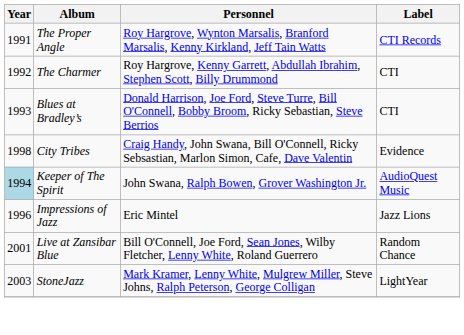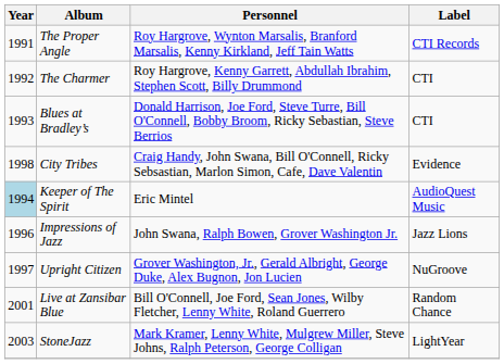 <table class="wikitable sortable">
 <tr>
 <th align="center" valign="bottom" width="15">Year</th>
 <th align="center" valign="bottom" width="140">Album</th>
 <th align="center" valign="bottom" width="600">Personnel</th>
 <th align="center" valign="bottom" width="130">Label</th>
 </tr>
 <tr>
 <td>1991</td>
 <td><em>The Proper Angle</em></td>
 <td><a href='#'>Roy Hargrove</a>, <a href='#'>Wynton Marsalis</a>, <a href='#'>Branford Marsalis</a>, <a href='#'>Kenny Kirkland</a>, <a href='#'>Jeff Tain Watts</a></td>
 <td><a href='#'>CTI Records</a></td>
 </tr>
 <tr>
 <td>1992</td>
 <td><em>The Charmer</em></td>
 <td>Roy Hargrove, <a href='#'>Kenny Garrett</a>, <a href='#'>Abdullah Ibrahim</a>, <a href='#'>Stephen Scott</a>, <a href='#'>Billy Drummond</a></td>
 <td>CTI</td>
 </tr>
 <tr>
 <td>1993</td>
 <td><em>Blues at Bradley’s</em></td>
 <td><a href='#'>Donald Harrison</a>, <a href='#'>Joe Ford</a>, <a href='#'>Steve Turre</a>, <a href='#'>Bill O'Connell</a>, <a href='#'>Bobby Broom</a>, Ricky Sebastian, <a href='#'>Steve Berrios</a></td>
 <td>CTI</td>
 </tr>
 <tr>
 <td>1998</td>
 <td><em>City Tribes</em></td>
 <td><a href='#'>Craig Handy</a>, John Swana, Bill O'Connell, Ricky Sebsastian, Marlon Simon, Cafe, <a href='#'>Dave Valentin</a></td>
 <td>Evidence</td>
 </tr>
 <tr>
 <td style="background: lightblue;">1994</td>
 <td><em>Keeper of The Spirit</em></td>
-<td>John Swana, <a href='#'>Ralph Bowen</a>, <a href='#'>Grover Washington Jr.</a></td>
+<td>Eric Mintel</td>
 <td><a href='#'>AudioQuest Music</a></td>
 </tr>
 <tr>
 <td>1996</td>
 <td><em>Impressions of Jazz</em></td>
-<td>Eric Mintel</td>
+<td>John Swana, <a href='#'>Ralph Bowen</a>, <a href='#'>Grover Washington Jr.</a></td>
 <td>Jazz Lions</td>
+</tr>
+<tr>
+<td>1997</td>
+<td><em>Upright Citizen</em></td>
+<td><a href='#'>Grover Washington, Jr.</a>, <a href='#'>Gerald Albright</a>, <a href='#'>George Duke</a>, <a href='#'>Alex Bugnon</a>, <a href='#'>Jon Lucien</a></td>
+<td>NuGroove</td>
 </tr>
 <tr>
 <td>2001</td>
 <td><em>Live at Zansibar Blue</em></td>
 <td>Bill O'Connell, Joe Ford, <a href='#'>Sean Jones</a>, Wilby Fletcher, <a href='#'>Lenny White</a>, Roland Guerrero</td>
 <td>Random Chance</td>
 </tr>
 <tr>
 <td>2003</td>
 <td><em>StoneJazz</em></td>
 <td><a href='#'>Mark Kramer</a>, <a href='#'>Lenny White</a>, <a href='#'>Mulgrew Miller</a>, Steve Johns, <a href='#'>Ralph Peterson</a>, <a href='#'>George Colligan</a></td>
 <td>LightYear</td>
 </tr>
 <tr>
 </tr>
 </table>
